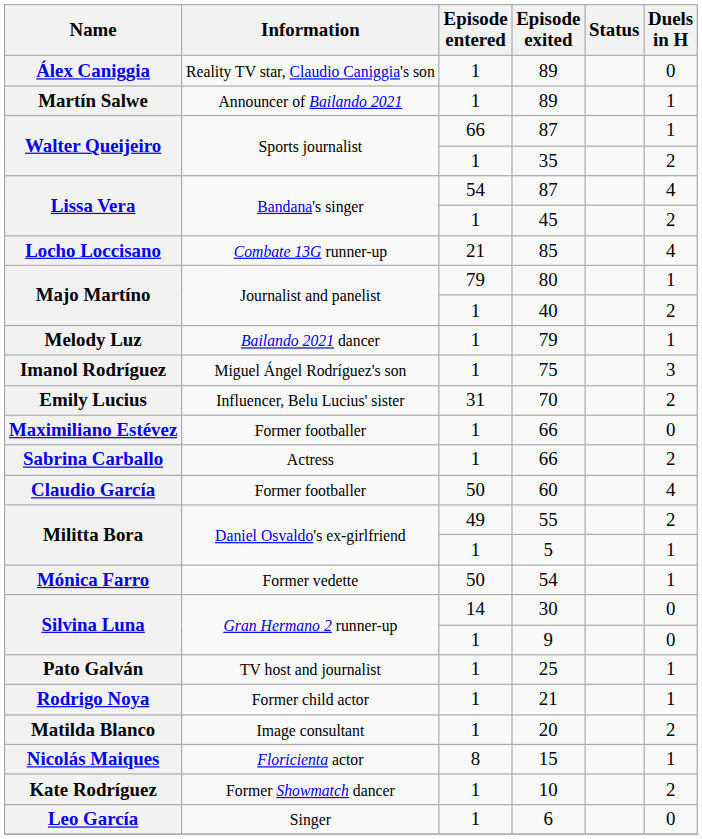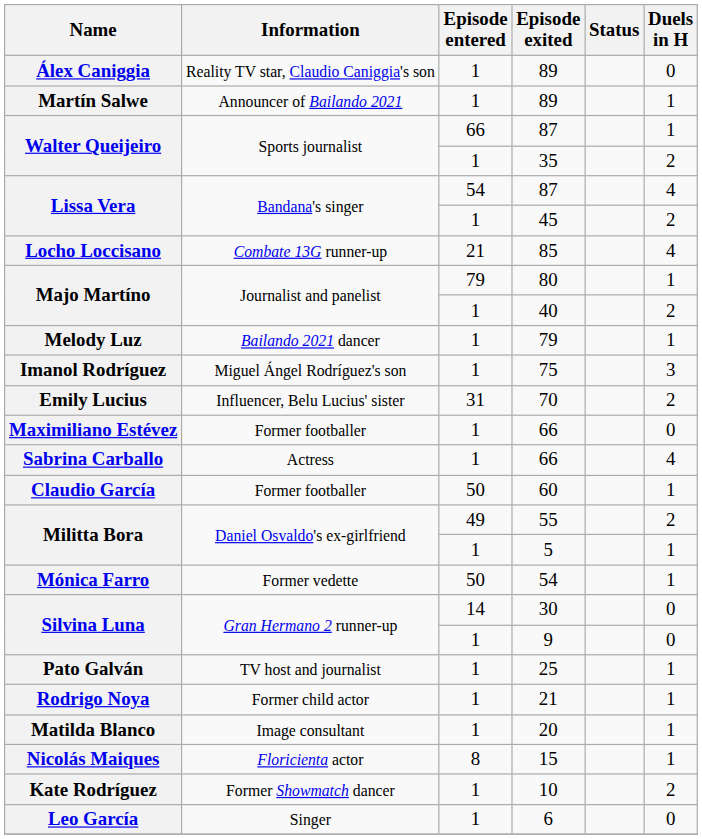 <table class="wikitable sortable" style="text-align:center;">
 <tr>
 <th>Name</th>
 <th class="unsortable">Information</th>
 <th>Episode<br>entered</th>
 <th>Episode<br>exited</th>
 <th>Status</th>
 <th>Duels<br>in H</th>
 </tr>
 <tr>
 <th><strong><a href='#'>Álex Caniggia</a></strong></th>
 <td><small>Reality TV star, <a href='#'>Claudio Caniggia</a>'s son</small></td>
 <td>1</td>
 <td>89</td>
 <td></td>
 <td>0</td>
 </tr>
 <tr>
 <th><strong>Martín Salwe</strong></th>
 <td><small>Announcer of <em><a href='#'>Bailando 2021</a></em></small></td>
 <td>1</td>
 <td>89</td>
 <td></td>
 <td>1</td>
 </tr>
 <tr>
 <th rowspan="2"><strong><a href='#'>Walter Queijeiro</a></strong></th>
 <td rowspan="2"><small>Sports journalist</small></td>
 <td>66</td>
 <td>87</td>
 <td></td>
 <td>1</td>
 </tr>
 <tr>
 <td>1</td>
 <td>35</td>
 <td></td>
 <td>2</td>
 </tr>
 <tr>
 <th rowspan="2"><strong><a href='#'>Lissa Vera</a></strong></th>
 <td rowspan="2"><small><a href='#'>Bandana</a>'s singer</small></td>
 <td>54</td>
 <td>87</td>
 <td></td>
 <td>4</td>
 </tr>
 <tr>
 <td>1</td>
 <td>45</td>
 <td></td>
 <td>2</td>
 </tr>
 <tr>
 <th><strong><a href='#'>Locho Loccisano</a></strong></th>
 <td><small><em><a href='#'>Combate 13G</a></em> runner-up</small></td>
 <td>21</td>
 <td>85</td>
 <td></td>
 <td>4</td>
 </tr>
 <tr>
 <th rowspan="2"><strong>Majo Martíno</strong></th>
 <td rowspan="2"><small>Journalist and panelist</small></td>
 <td>79</td>
 <td>80</td>
 <td></td>
 <td>1</td>
 </tr>
 <tr>
 <td>1</td>
 <td>40</td>
 <td></td>
 <td>2</td>
 </tr>
 <tr>
 <th><strong>Melody Luz</strong></th>
 <td><small><em><a href='#'>Bailando 2021</a></em> dancer</small></td>
 <td>1</td>
 <td>79</td>
 <td></td>
 <td>1</td>
 </tr>
 <tr>
 <th><strong>Imanol Rodríguez</strong></th>
 <td><small>Miguel Ángel Rodríguez's son</small></td>
 <td>1</td>
 <td>75</td>
 <td></td>
 <td>3</td>
 </tr>
 <tr>
 <th><strong>Emily Lucius</strong></th>
 <td><small>Influencer, Belu Lucius' sister</small></td>
 <td>31</td>
 <td>70</td>
 <td></td>
 <td>2</td>
 </tr>
 <tr>
 <th><strong><a href='#'>Maximiliano Estévez</a></strong></th>
 <td><small>Former footballer</small></td>
 <td>1</td>
 <td>66</td>
 <td></td>
 <td>0</td>
 </tr>
 <tr>
 <th><strong><a href='#'>Sabrina Carballo</a></strong></th>
 <td><small> Actress</small></td>
 <td>1</td>
 <td>66</td>
 <td></td>
-<td>2</td>
+<td>4</td>
 </tr>
 <tr>
 <th><strong><a href='#'>Claudio García</a></strong></th>
 <td><small>Former footballer</small></td>
 <td>50</td>
 <td>60</td>
 <td></td>
-<td>4</td>
+<td>1</td>
 </tr>
 <tr>
 <th rowspan="2"><strong>Militta Bora</strong></th>
 <td rowspan="2"><small><a href='#'>Daniel Osvaldo</a>'s ex-girlfriend</small></td>
 <td>49</td>
 <td>55</td>
 <td></td>
 <td>2</td>
 </tr>
 <tr>
 <td>1</td>
 <td>5</td>
 <td></td>
 <td>1</td>
 </tr>
 <tr>
 <th><strong><a href='#'>Mónica Farro</a></strong></th>
 <td><small>Former vedette</small></td>
 <td>50</td>
 <td>54</td>
 <td></td>
 <td>1</td>
 </tr>
 <tr>
 <th rowspan="2"><strong><a href='#'>Silvina Luna</a></strong></th>
 <td rowspan="2"><small><em><a href='#'>Gran Hermano 2</a></em> runner-up</small></td>
 <td>14</td>
 <td>30</td>
 <td></td>
 <td>0</td>
 </tr>
 <tr>
 <td>1</td>
 <td>9</td>
 <td></td>
 <td>0</td>
 </tr>
 <tr>
 <th><strong>Pato Galván</strong></th>
 <td><small>TV host and journalist</small></td>
 <td>1</td>
 <td>25</td>
 <td></td>
 <td>1</td>
 </tr>
 <tr>
 <th><strong><a href='#'>Rodrigo Noya</a></strong></th>
 <td><small>Former child actor</small></td>
 <td>1</td>
 <td>21</td>
 <td></td>
 <td>1</td>
 </tr>
 <tr>
 <th><strong>Matilda Blanco</strong></th>
 <td><small>Image consultant</small></td>
 <td>1</td>
 <td>20</td>
 <td></td>
-<td>2</td>
+<td>1</td>
 </tr>
 <tr>
 <th><strong><a href='#'>Nicolás Maiques</a></strong></th>
 <td><small><em><a href='#'>Floricienta</a></em> actor</small></td>
 <td>8</td>
 <td>15</td>
 <td></td>
 <td>1</td>
 </tr>
 <tr>
 <th><strong>Kate Rodríguez</strong></th>
 <td><small> Former <em><a href='#'>Showmatch</a></em> dancer</small></td>
 <td>1</td>
 <td>10</td>
 <td></td>
 <td>2</td>
 </tr>
 <tr>
 <th><strong><a href='#'>Leo García</a></strong></th>
 <td><small>Singer</small></td>
 <td>1</td>
 <td>6</td>
 <td></td>
 <td>0</td>
 </tr>
 <tr>
 </tr>
 </table>
